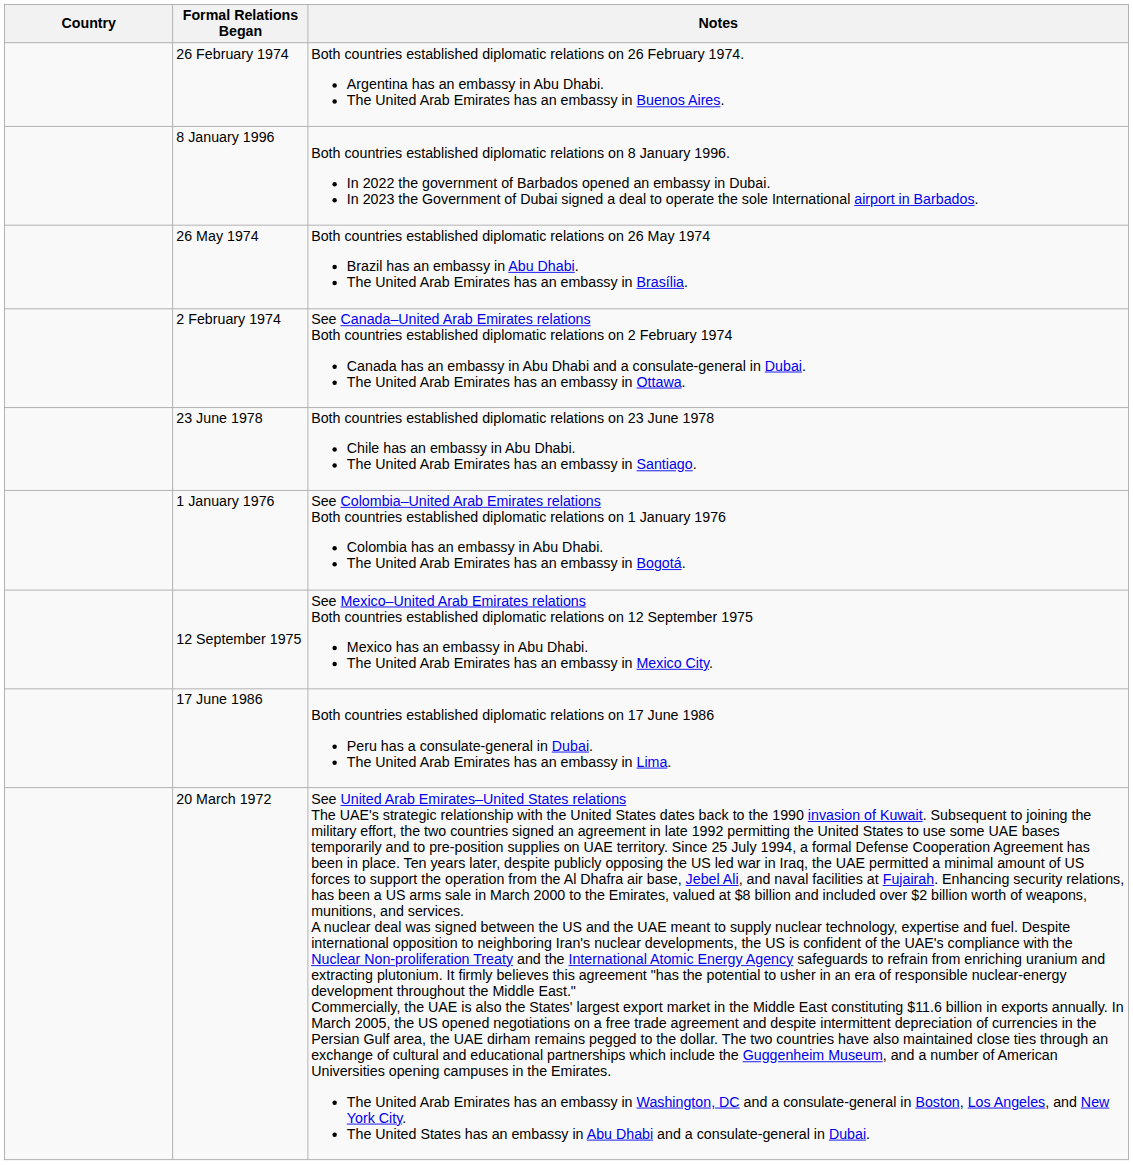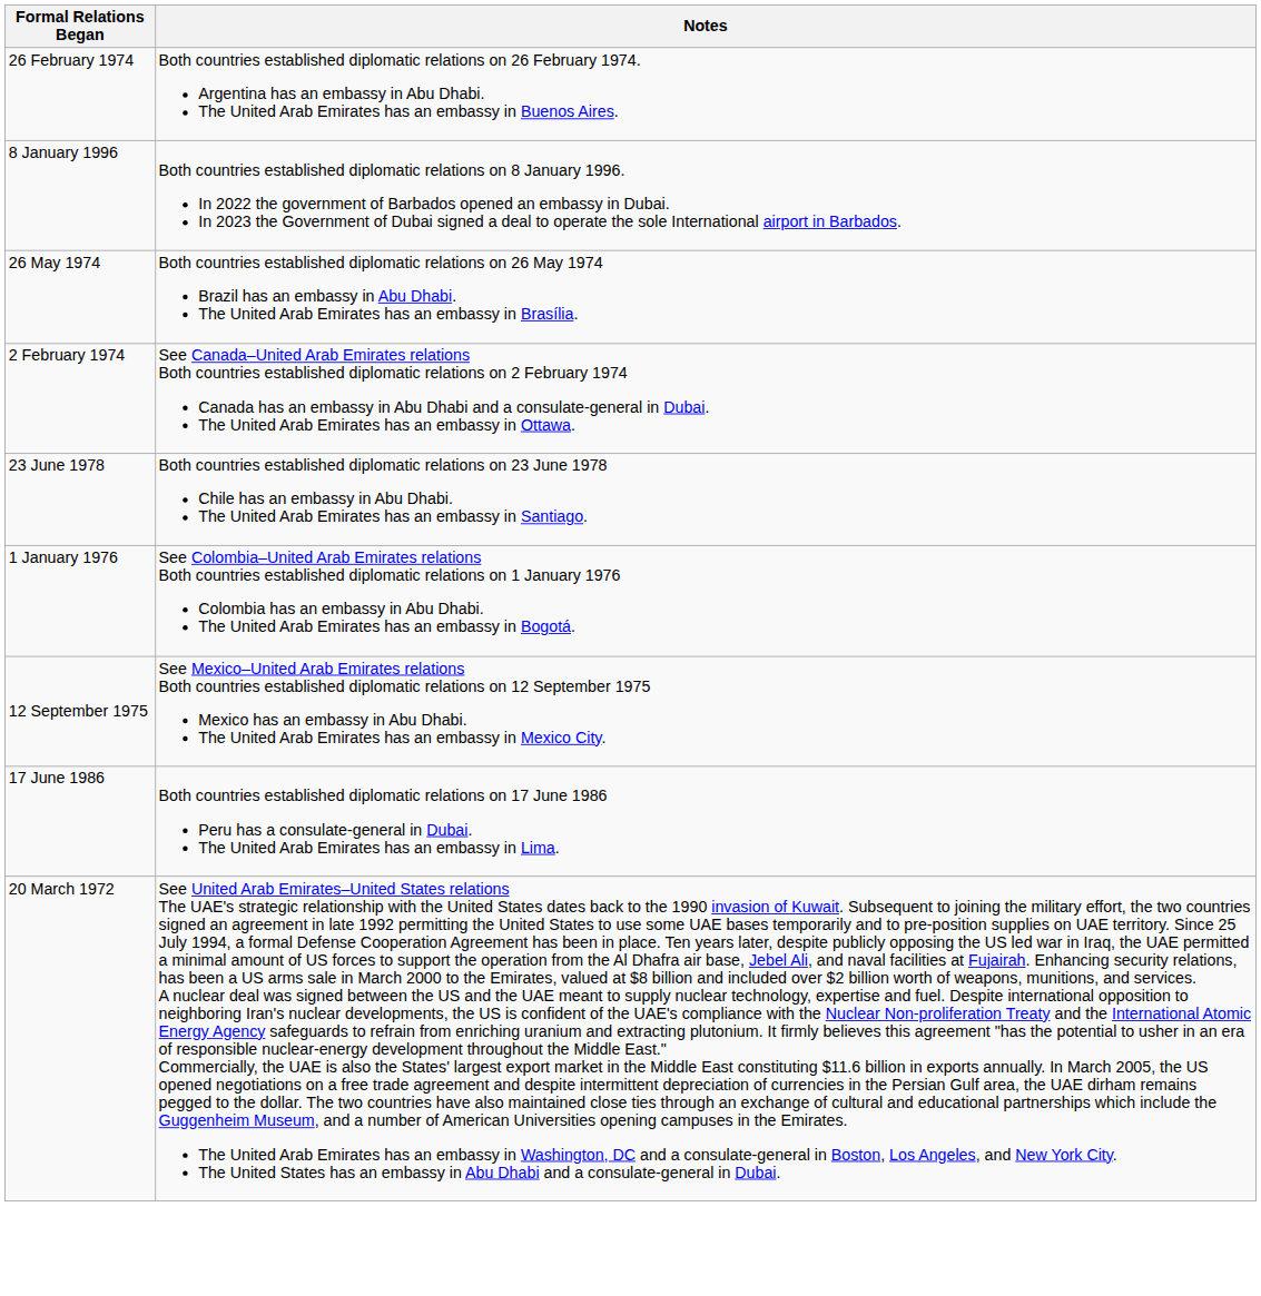 <table class="wikitable sortable" style="width:100%; margin:auto">
 <tr>
-<th style="width:15%;">Country</th>
 <th style="width:12%;">Formal Relations Began</th>
 <th>Notes</th>
 </tr>
 <tr valign="top">
-<td></td>
 <td>26 February 1974</td>
 <td>Both countries established diplomatic relations on 26 February 1974.<br><ul><li>Argentina has an embassy in Abu Dhabi.</li><li>The United Arab Emirates has an embassy in <a href='#'>Buenos Aires</a>.</li></ul></td>
 </tr>
 <tr valign="top">
-<td></td>
 <td>8 January 1996</td>
 <td><br>Both countries established diplomatic relations on 8 January 1996.<ul><li>In 2022 the government of Barbados opened an embassy in Dubai.</li><li>In 2023 the Government of Dubai signed a deal to operate the sole International <a href='#'>airport in Barbados</a>.</li></ul></td>
 </tr>
 <tr valign="top">
-<td></td>
 <td>26 May 1974</td>
 <td>Both countries established diplomatic relations on 26 May 1974<br><ul><li>Brazil has an embassy in <a href='#'>Abu Dhabi</a>.</li><li>The United Arab Emirates has an embassy in <a href='#'>Brasília</a>.</li></ul></td>
 </tr>
 <tr valign="top">
-<td></td>
 <td>2 February 1974</td>
 <td>See <a href='#'>Canada–United Arab Emirates relations</a><br>Both countries established diplomatic relations on 2 February 1974<ul><li>Canada has an embassy in Abu Dhabi and a consulate-general in <a href='#'>Dubai</a>.</li><li>The United Arab Emirates has an embassy in <a href='#'>Ottawa</a>.</li></ul></td>
 </tr>
 <tr valign="top">
-<td></td>
 <td>23 June 1978</td>
 <td>Both countries established diplomatic relations on 23 June 1978<br><ul><li>Chile has an embassy in Abu Dhabi.</li><li>The United Arab Emirates has an embassy in <a href='#'>Santiago</a>.</li></ul></td>
 </tr>
 <tr valign="top">
-<td></td>
 <td>1 January 1976</td>
 <td>See <a href='#'>Colombia–United Arab Emirates relations</a><br>Both countries established diplomatic relations on 1 January 1976<ul><li>Colombia has an embassy in Abu Dhabi.</li><li>The United Arab Emirates has an embassy in <a href='#'>Bogotá</a>.</li></ul></td>
 </tr>
 <tr -valign="top">
-<td></td>
 <td>12 September 1975</td>
 <td>See <a href='#'>Mexico–United Arab Emirates relations</a><br>Both countries established diplomatic relations on 12 September 1975<ul><li>Mexico has an embassy in Abu Dhabi.</li><li>The United Arab Emirates has an embassy in <a href='#'>Mexico City</a>.</li></ul></td>
 </tr>
 <tr valign="top">
-<td></td>
 <td>17 June 1986</td>
 <td><br>Both countries established diplomatic relations on 17 June 1986<ul><li>Peru has a consulate-general in <a href='#'>Dubai</a>.</li><li>The United Arab Emirates has an embassy in <a href='#'>Lima</a>.</li></ul></td>
 </tr>
 <tr valign="top">
-<td></td>
 <td>20 March 1972</td>
 <td>See <a href='#'>United Arab Emirates–United States relations</a><br>The UAE's strategic relationship with the United States dates back to the 1990 <a href='#'>invasion of Kuwait</a>.  Subsequent to joining the military effort, the two countries signed an agreement in late 1992 permitting the United States to use some UAE bases temporarily and to pre-position supplies on UAE territory. Since 25 July 1994, a formal Defense Cooperation Agreement has been in place. Ten years later, despite publicly opposing the US led war in Iraq, the UAE permitted a minimal amount of US forces to support the operation from the Al Dhafra air base, <a href='#'>Jebel Ali</a>, and naval facilities at <a href='#'>Fujairah</a>. Enhancing security relations, has been a US arms sale in March 2000 to the Emirates, valued at $8 billion and included over $2 billion worth of weapons, munitions, and services.<br>A nuclear deal was signed between the US and the UAE meant to supply nuclear technology, expertise and fuel. Despite international opposition to neighboring Iran's nuclear developments, the US is confident of the UAE's compliance with the <a href='#'>Nuclear Non-proliferation Treaty</a> and the <a href='#'>International Atomic Energy Agency</a> safeguards to refrain from enriching uranium and extracting plutonium. It firmly believes this agreement "has the potential to usher in an era of responsible nuclear-energy development throughout the Middle East."<br>Commercially, the UAE is also the States' largest export market in the Middle East constituting $11.6 billion in exports annually. In March 2005, the US opened negotiations on a free trade agreement and despite intermittent depreciation of currencies in the Persian Gulf area, the UAE dirham remains pegged to the dollar. The two countries have also maintained close ties through an exchange of cultural and educational partnerships which include the <a href='#'>Guggenheim Museum</a>, and a number of American Universities opening campuses in the Emirates.<ul><li>The United Arab Emirates has an embassy in <a href='#'>Washington, DC</a> and a consulate-general in <a href='#'>Boston</a>, <a href='#'>Los Angeles</a>, and <a href='#'>New York City</a>.</li><li>The United States has an embassy in <a href='#'>Abu Dhabi</a> and a consulate-general in <a href='#'>Dubai</a>.</li></ul></td>
 </tr>
 </table>
